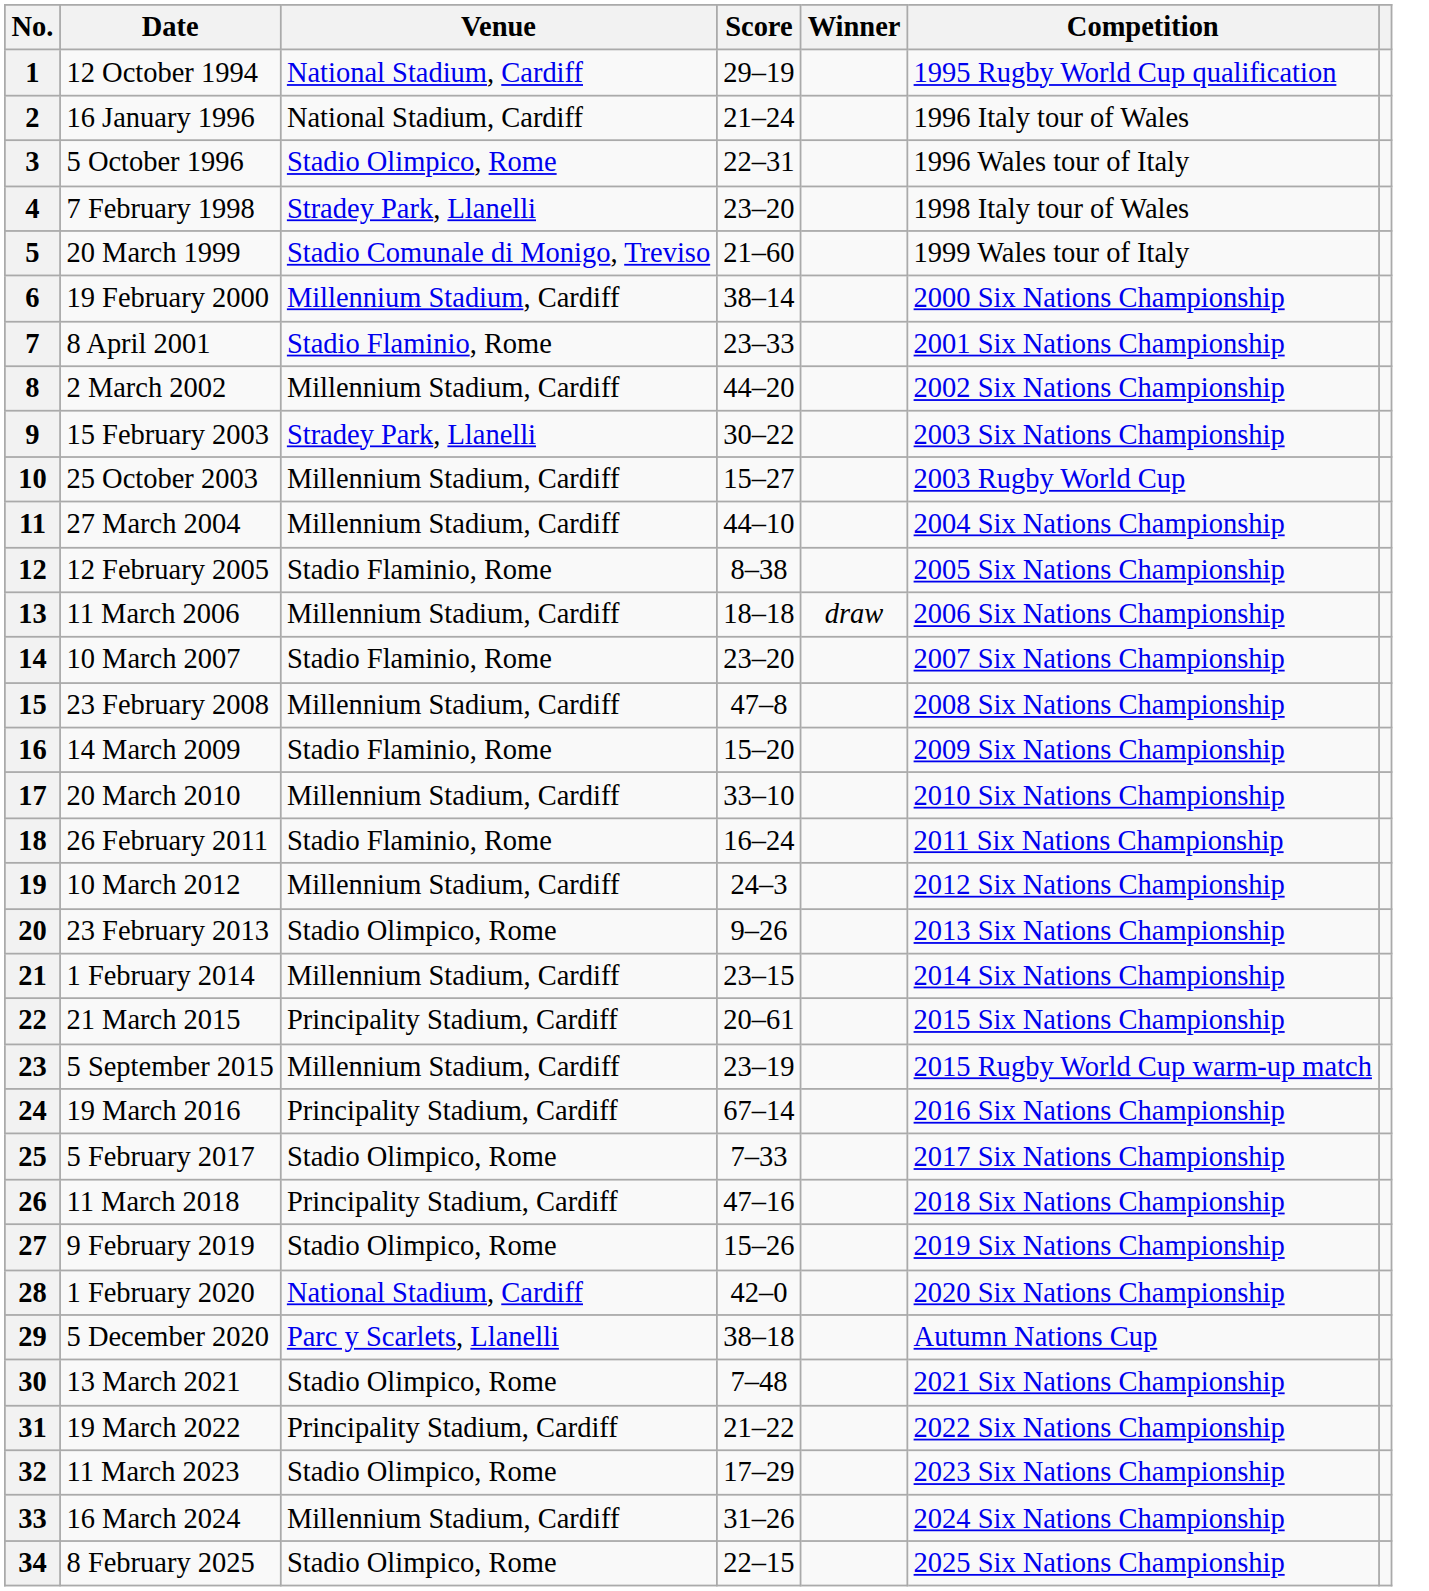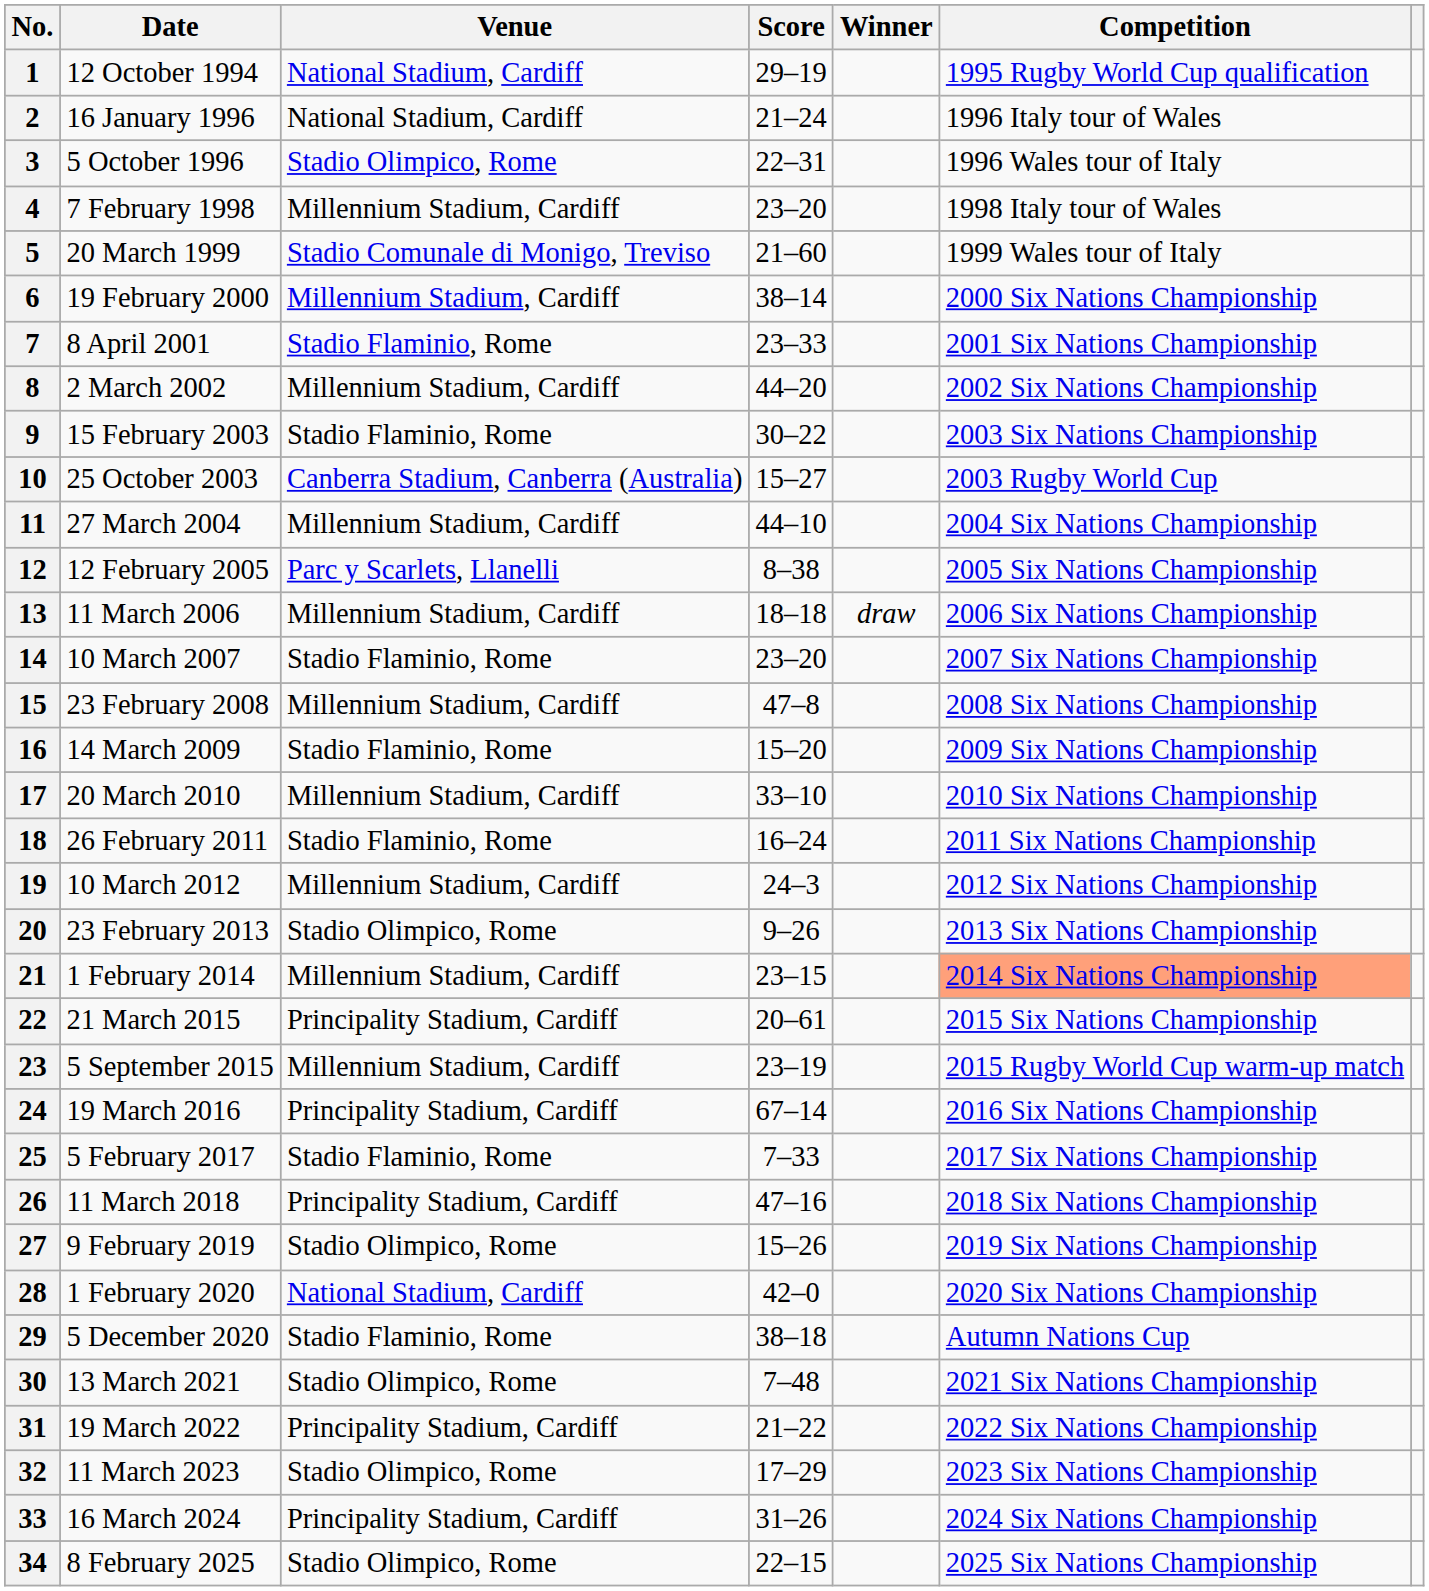 <table class="wikitable">
 <tr>
 <th>No.</th>
 <th>Date</th>
 <th>Venue</th>
 <th>Score</th>
 <th>Winner</th>
 <th>Competition</th>
 <th></th>
 </tr>
 <tr>
 <th>1</th>
 <td>12 October 1994</td>
 <td><a href='#'>National Stadium</a>, <a href='#'>Cardiff</a></td>
 <td align="center">29–19</td>
 <td></td>
 <td><a href='#'>1995 Rugby World Cup qualification</a></td>
 <td align="center"></td>
 </tr>
 <tr>
 <th>2</th>
 <td>16 January 1996</td>
 <td>National Stadium, Cardiff</td>
 <td align="center">21–24</td>
 <td></td>
 <td>1996 Italy tour of Wales</td>
 <td align="center"></td>
 </tr>
 <tr>
 <th>3</th>
 <td>5 October 1996</td>
 <td><a href='#'>Stadio Olimpico</a>, <a href='#'>Rome</a></td>
 <td align="center">22–31</td>
 <td></td>
 <td>1996 Wales tour of Italy</td>
 <td align="center"></td>
 </tr>
 <tr>
 <th>4</th>
 <td>7 February 1998</td>
-<td><a href='#'>Stradey Park</a>, <a href='#'>Llanelli</a></td>
+<td>Millennium Stadium, Cardiff</td>
 <td align="center">23–20</td>
 <td></td>
 <td>1998 Italy tour of Wales</td>
 <td align="center"></td>
 </tr>
 <tr>
 <th>5</th>
 <td>20 March 1999</td>
 <td><a href='#'>Stadio Comunale di Monigo</a>, <a href='#'>Treviso</a></td>
 <td align="center">21–60</td>
 <td></td>
 <td>1999 Wales tour of Italy</td>
 <td align=center></td>
 </tr>
 <tr>
 <th>6</th>
 <td>19 February 2000</td>
 <td><a href='#'>Millennium Stadium</a>, Cardiff</td>
 <td align="center">38–14</td>
 <td></td>
 <td><a href='#'>2000 Six Nations Championship</a></td>
 <td align=center></td>
 </tr>
 <tr>
 <th>7</th>
 <td>8 April 2001</td>
 <td><a href='#'>Stadio Flaminio</a>, Rome</td>
 <td align="center">23–33</td>
 <td></td>
 <td><a href='#'>2001 Six Nations Championship</a></td>
 <td align=center></td>
 </tr>
 <tr>
 <th>8</th>
 <td>2 March 2002</td>
 <td>Millennium Stadium, Cardiff</td>
 <td align="center">44–20</td>
 <td></td>
 <td><a href='#'>2002 Six Nations Championship</a></td>
 <td align=center></td>
 </tr>
 <tr>
 <th>9</th>
 <td>15 February 2003</td>
-<td><a href='#'>Stradey Park</a>, <a href='#'>Llanelli</a></td>
+<td>Stadio Flaminio, Rome</td>
 <td align="center">30–22</td>
 <td></td>
 <td><a href='#'>2003 Six Nations Championship</a></td>
 <td align=center></td>
 </tr>
 <tr>
 <th>10</th>
 <td>25 October 2003</td>
-<td>Millennium Stadium, Cardiff</td>
+<td><a href='#'>Canberra Stadium</a>, <a href='#'>Canberra</a> (<a href='#'>Australia</a>)</td>
 <td align="center">15–27</td>
 <td></td>
 <td><a href='#'>2003 Rugby World Cup</a></td>
 <td align=center></td>
 </tr>
 <tr>
 <th>11</th>
 <td>27 March 2004</td>
 <td>Millennium Stadium, Cardiff</td>
 <td align="center">44–10</td>
 <td></td>
 <td><a href='#'>2004 Six Nations Championship</a></td>
 <td align=center></td>
 </tr>
 <tr>
 <th>12</th>
 <td>12 February 2005</td>
-<td>Stadio Flaminio, Rome</td>
+<td><a href='#'>Parc y Scarlets</a>, <a href='#'>Llanelli</a></td>
 <td align="center">8–38</td>
 <td></td>
 <td><a href='#'>2005 Six Nations Championship</a></td>
 <td align=center></td>
 </tr>
 <tr>
 <th>13</th>
 <td>11 March 2006</td>
 <td>Millennium Stadium, Cardiff</td>
 <td align="center">18–18</td>
 <td align=center><em>draw</em></td>
 <td><a href='#'>2006 Six Nations Championship</a></td>
 <td align=center></td>
 </tr>
 <tr>
 <th>14</th>
 <td>10 March 2007</td>
 <td>Stadio Flaminio, Rome</td>
 <td align="center">23–20</td>
 <td></td>
 <td><a href='#'>2007 Six Nations Championship</a></td>
 <td align=center></td>
 </tr>
 <tr>
 <th>15</th>
 <td>23 February 2008</td>
 <td>Millennium Stadium, Cardiff</td>
 <td align="center">47–8</td>
 <td></td>
 <td><a href='#'>2008 Six Nations Championship</a></td>
 <td align=center></td>
 </tr>
 <tr>
 <th>16</th>
 <td>14 March 2009</td>
 <td>Stadio Flaminio, Rome</td>
 <td align="center">15–20</td>
 <td></td>
 <td><a href='#'>2009 Six Nations Championship</a></td>
 <td align=center></td>
 </tr>
 <tr>
 <th>17</th>
 <td>20 March 2010</td>
 <td>Millennium Stadium, Cardiff</td>
 <td align="center">33–10</td>
 <td></td>
 <td><a href='#'>2010 Six Nations Championship</a></td>
 <td align=center></td>
 </tr>
 <tr>
 <th>18</th>
 <td>26 February 2011</td>
 <td>Stadio Flaminio, Rome</td>
 <td align="center">16–24</td>
 <td></td>
 <td><a href='#'>2011 Six Nations Championship</a></td>
 <td align=center></td>
 </tr>
 <tr>
 <th>19</th>
 <td>10 March 2012</td>
 <td>Millennium Stadium, Cardiff</td>
 <td align="center">24–3</td>
 <td></td>
 <td><a href='#'>2012 Six Nations Championship</a></td>
 <td align=center></td>
 </tr>
 <tr>
 <th>20</th>
 <td>23 February 2013</td>
 <td>Stadio Olimpico, Rome</td>
 <td align="center">9–26</td>
 <td></td>
 <td><a href='#'>2013 Six Nations Championship</a></td>
 <td align=center></td>
 </tr>
 <tr>
 <th>21</th>
 <td>1 February 2014</td>
 <td>Millennium Stadium, Cardiff</td>
 <td align="center">23–15</td>
 <td></td>
-<td><a href='#'>2014 Six Nations Championship</a></td>
+<td style="background: lightsalmon;"><a href='#'>2014 Six Nations Championship</a></td>
 <td align=center></td>
 </tr>
 <tr>
 <th>22</th>
 <td>21 March 2015</td>
 <td>Principality Stadium, Cardiff</td>
 <td align="center">20–61</td>
 <td></td>
 <td><a href='#'>2015 Six Nations Championship</a></td>
 <td align=center></td>
 </tr>
 <tr>
 <th>23</th>
 <td>5 September 2015</td>
 <td>Millennium Stadium, Cardiff</td>
 <td align="center">23–19</td>
 <td></td>
 <td><a href='#'>2015 Rugby World Cup warm-up match</a></td>
 <td align=center></td>
 </tr>
 <tr>
 <th>24</th>
 <td>19 March 2016</td>
 <td>Principality Stadium, Cardiff</td>
 <td align="center">67–14</td>
 <td></td>
 <td><a href='#'>2016 Six Nations Championship</a></td>
 <td align=center></td>
 </tr>
 <tr>
 <th>25</th>
 <td>5 February 2017</td>
-<td>Stadio Olimpico, Rome</td>
+<td>Stadio Flaminio, Rome</td>
 <td align="center">7–33</td>
 <td></td>
 <td><a href='#'>2017 Six Nations Championship</a></td>
 <td align=center></td>
 </tr>
 <tr>
 <th>26</th>
 <td>11 March 2018</td>
 <td>Principality Stadium, Cardiff</td>
 <td align="center">47–16</td>
 <td></td>
 <td><a href='#'>2018 Six Nations Championship</a></td>
 <td align=center></td>
 </tr>
 <tr>
 <th>27</th>
 <td>9 February 2019</td>
 <td>Stadio Olimpico, Rome</td>
 <td align="center">15–26</td>
 <td></td>
 <td><a href='#'>2019 Six Nations Championship</a></td>
 <td align=center></td>
 </tr>
 <tr>
 <th>28</th>
 <td>1 February 2020</td>
 <td><a href='#'>National Stadium</a>, <a href='#'>Cardiff</a></td>
 <td align="center">42–0</td>
 <td></td>
 <td><a href='#'>2020 Six Nations Championship</a></td>
 <td align=center></td>
 </tr>
 <tr>
 <th>29</th>
 <td>5 December 2020</td>
-<td><a href='#'>Parc y Scarlets</a>, <a href='#'>Llanelli</a></td>
+<td>Stadio Flaminio, Rome</td>
 <td align="center">38–18</td>
 <td></td>
 <td><a href='#'>Autumn Nations Cup</a></td>
 <td align=center></td>
 </tr>
 <tr>
 <th>30</th>
 <td>13 March 2021</td>
 <td>Stadio Olimpico, Rome</td>
 <td align="center">7–48</td>
 <td></td>
 <td><a href='#'>2021 Six Nations Championship</a></td>
 <td align=center></td>
 </tr>
 <tr>
 <th>31</th>
 <td>19 March 2022</td>
 <td>Principality Stadium, Cardiff</td>
 <td align="center">21–22</td>
 <td></td>
 <td><a href='#'>2022 Six Nations Championship</a></td>
 <td align=center></td>
 </tr>
 <tr>
 <th>32</th>
 <td>11 March 2023</td>
 <td>Stadio Olimpico, Rome</td>
 <td align="center">17–29</td>
 <td></td>
 <td><a href='#'>2023 Six Nations Championship</a></td>
 <td align=center></td>
 </tr>
 <tr>
 <th>33</th>
 <td>16 March 2024</td>
-<td>Millennium Stadium, Cardiff</td>
+<td>Principality Stadium, Cardiff</td>
 <td align="center">31–26</td>
 <td></td>
 <td><a href='#'>2024 Six Nations Championship</a></td>
 <td align=center></td>
 </tr>
 <tr>
 <th>34</th>
 <td>8 February 2025</td>
 <td>Stadio Olimpico, Rome</td>
 <td align="center">22–15</td>
 <td></td>
 <td><a href='#'>2025 Six Nations Championship</a></td>
 <td align=center></td>
 </tr>
 </table>
